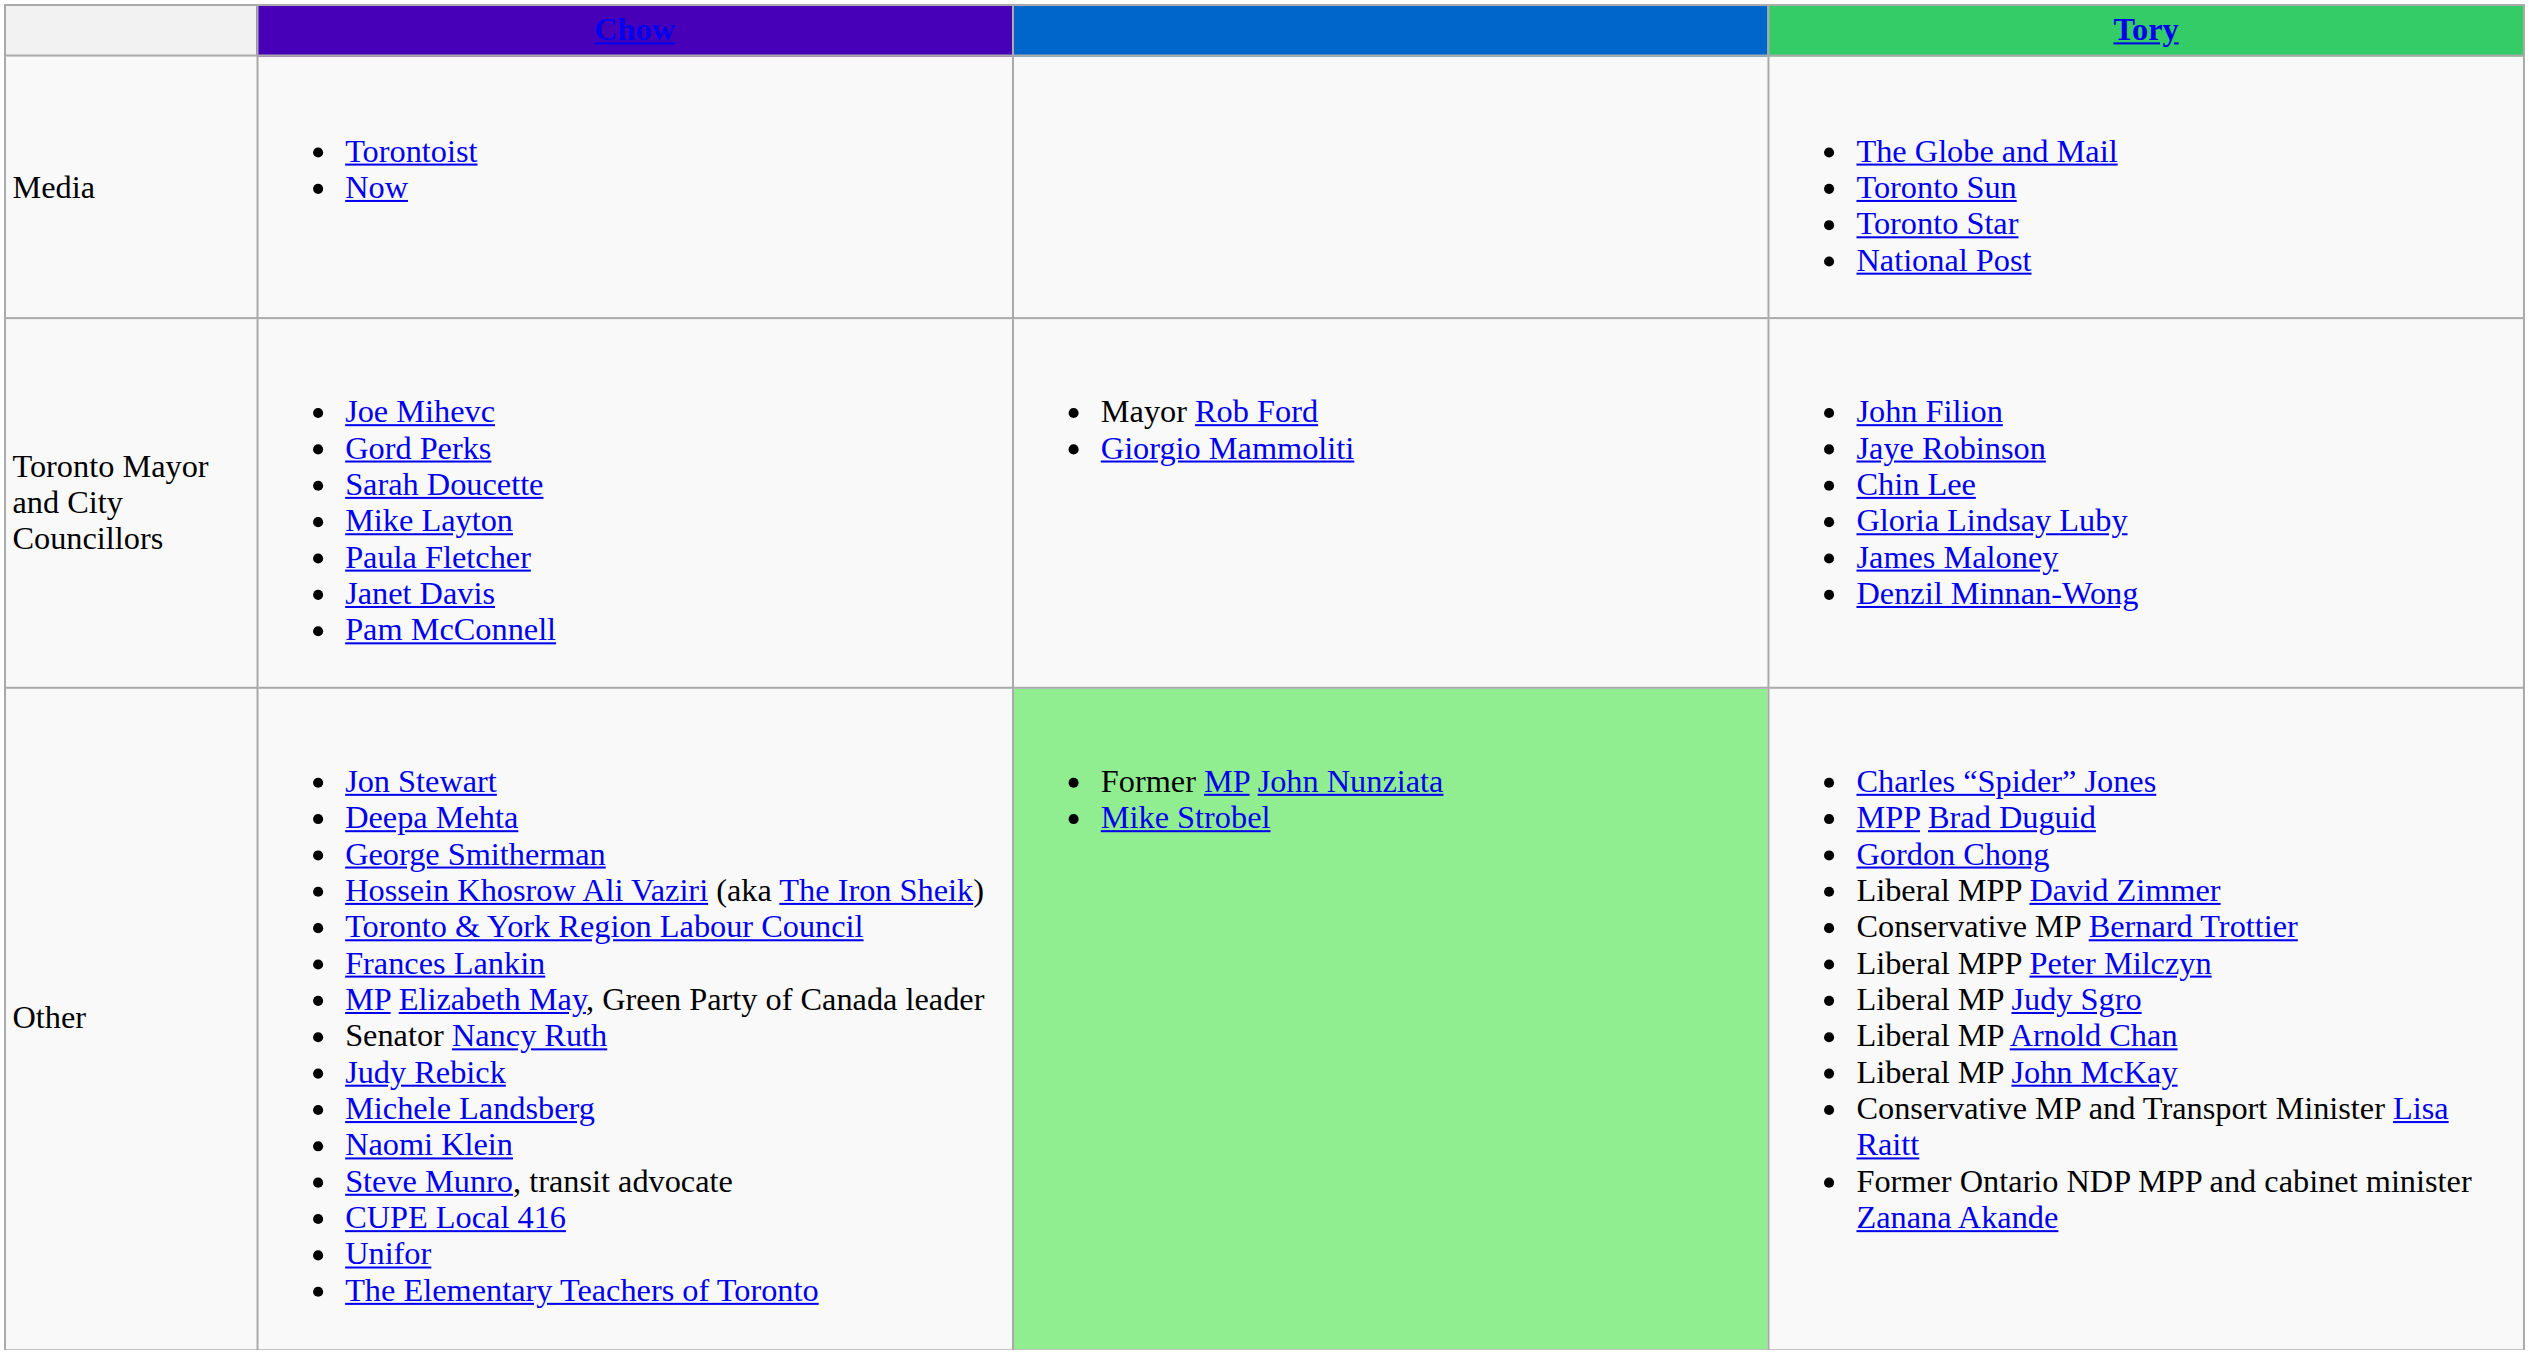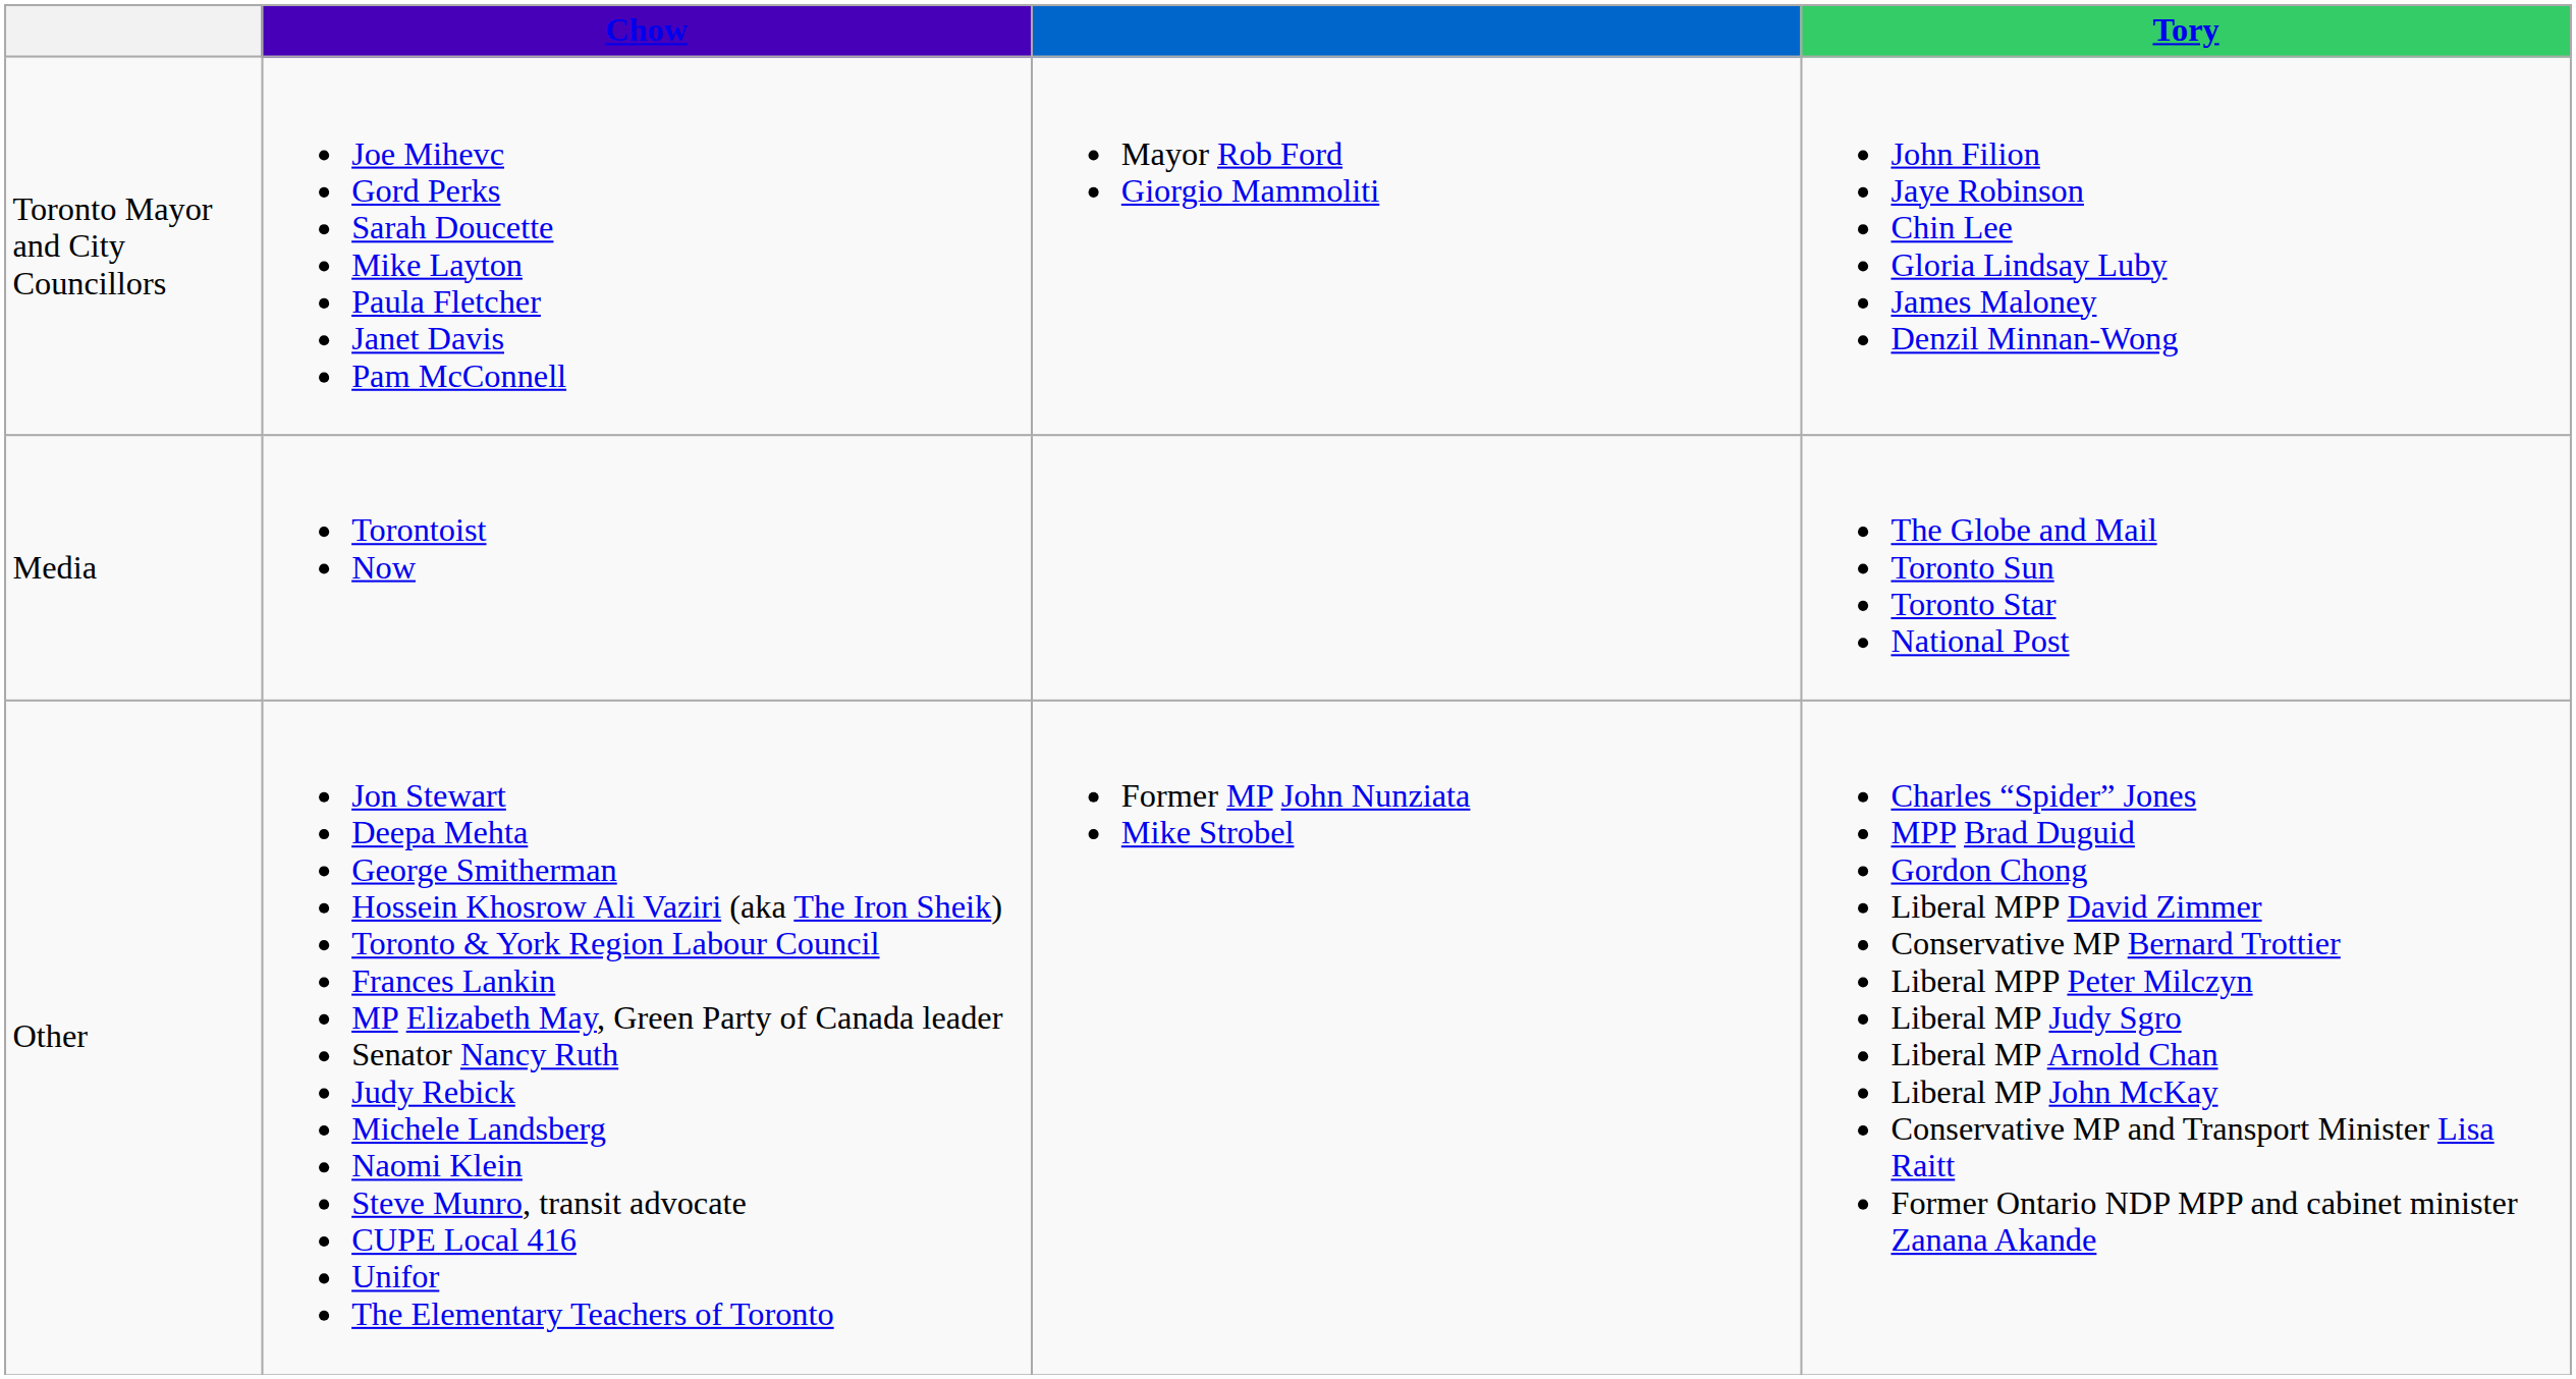 <table class="wikitable">
 <tr>
 <th width=10%></th>
 <th width=30% style= "background-color: #4700B8;" align="center"><strong><a href='#'><span>Chow</span></a></strong></th>
 <th width=30% style= "background-color: #0066CC;" align="center"><strong><a href='#'><span></span></a></strong></th>
 <th width=30% style= "background-color: #33CC66;" align="center"><strong><a href='#'>Tory</a></strong></th>
 </tr>
 <tr>
+<td valign ="centre">Toronto Mayor and City Councillors</td>
+<td valign ="Top"><br><ul><li><a href='#'>Joe Mihevc</a></li><li><a href='#'>Gord Perks</a></li><li><a href='#'>Sarah Doucette</a></li><li><a href='#'>Mike Layton</a></li><li><a href='#'>Paula Fletcher</a></li><li><a href='#'>Janet Davis</a></li><li><a href='#'>Pam McConnell</a></li></ul></td>
+<td valign ="Top"><br><ul><li>Mayor <a href='#'>Rob Ford</a></li><li><a href='#'>Giorgio Mammoliti</a></li></ul></td>
+<td valign ="Top"><br><ul><li><a href='#'>John Filion</a></li><li><a href='#'>Jaye Robinson</a></li><li><a href='#'>Chin Lee</a></li><li><a href='#'>Gloria Lindsay Luby</a></li><li><a href='#'>James Maloney</a></li><li><a href='#'>Denzil Minnan-Wong</a></li></ul></td>
+</tr>
+<tr>
 <td valign ="centre">Media</td>
 <td valign ="Top"><br><ul><li><a href='#'>Torontoist</a></li><li><a href='#'>Now</a></li></ul></td>
 <td valign ="Top"></td>
 <td valign ="Top"><br><ul><li><a href='#'>The Globe and Mail</a></li><li><a href='#'>Toronto Sun</a></li><li><a href='#'>Toronto Star</a></li><li><a href='#'>National Post</a></li></ul></td>
 </tr>
 <tr>
-<td valign ="centre">Toronto Mayor and City Councillors</td>
-<td valign ="Top"><br><ul><li><a href='#'>Joe Mihevc</a></li><li><a href='#'>Gord Perks</a></li><li><a href='#'>Sarah Doucette</a></li><li><a href='#'>Mike Layton</a></li><li><a href='#'>Paula Fletcher</a></li><li><a href='#'>Janet Davis</a></li><li><a href='#'>Pam McConnell</a></li></ul></td>
-<td valign ="Top"><br><ul><li>Mayor <a href='#'>Rob Ford</a></li><li><a href='#'>Giorgio Mammoliti</a></li></ul></td>
-<td valign ="Top"><br><ul><li><a href='#'>John Filion</a></li><li><a href='#'>Jaye Robinson</a></li><li><a href='#'>Chin Lee</a></li><li><a href='#'>Gloria Lindsay Luby</a></li><li><a href='#'>James Maloney</a></li><li><a href='#'>Denzil Minnan-Wong</a></li></ul></td>
-</tr>
-<tr>
 <td valign ="centre">Other</td>
 <td valign ="Top"><br><ul><li><a href='#'>Jon Stewart</a></li><li><a href='#'>Deepa Mehta</a></li><li><a href='#'>George Smitherman</a></li><li><a href='#'>Hossein Khosrow Ali Vaziri</a> (aka <a href='#'>The Iron Sheik</a>)</li><li><a href='#'>Toronto & York Region Labour Council</a></li><li><a href='#'>Frances Lankin</a></li><li><a href='#'>MP</a> <a href='#'>Elizabeth May</a>, Green Party of Canada leader</li><li>Senator <a href='#'>Nancy Ruth</a></li><li><a href='#'>Judy Rebick</a></li><li><a href='#'>Michele Landsberg</a></li><li><a href='#'>Naomi Klein</a></li><li><a href='#'>Steve Munro</a>, transit advocate</li><li><a href='#'>CUPE Local 416</a></li><li><a href='#'>Unifor</a></li><li><a href='#'>The Elementary Teachers of Toronto</a></li></ul></td>
-<td valign ="Top" style="background: lightgreen;"><br><ul><li>Former <a href='#'>MP</a> <a href='#'>John Nunziata</a></li><li><a href='#'>Mike Strobel</a></li></ul></td>
+<td valign ="Top"><br><ul><li>Former <a href='#'>MP</a> <a href='#'>John Nunziata</a></li><li><a href='#'>Mike Strobel</a></li></ul></td>
 <td valign ="Top"><br><ul><li><a href='#'>Charles “Spider” Jones</a></li><li><a href='#'>MPP</a> <a href='#'>Brad Duguid</a></li><li><a href='#'>Gordon Chong</a></li><li>Liberal MPP <a href='#'>David Zimmer</a></li><li>Conservative MP <a href='#'>Bernard Trottier</a></li><li>Liberal MPP <a href='#'>Peter Milczyn</a></li><li>Liberal MP <a href='#'>Judy Sgro</a></li><li>Liberal MP <a href='#'>Arnold Chan</a></li><li>Liberal MP <a href='#'>John McKay</a></li><li>Conservative MP and Transport Minister <a href='#'>Lisa Raitt</a></li><li>Former Ontario NDP MPP and cabinet minister <a href='#'>Zanana Akande</a></li></ul></td>
 </tr>
 </table>
